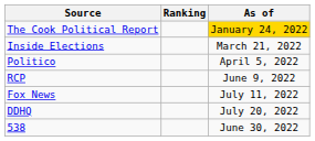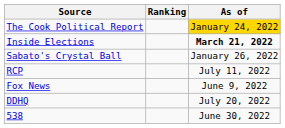 <table class="wikitable" style="text-align:center">
 <tr>
 <th>Source</th>
 <th>Ranking</th>
 <th>As of</th>
 </tr>
 <tr>
 <td align=left><a href='#'>The Cook Political Report</a></td>
 <td></td>
 <td style="background: gold;">January 24, 2022</td>
 </tr>
 <tr>
 <td align=left><a href='#'>Inside Elections</a></td>
 <td></td>
-<td>March 21, 2022</td>
+<td><strong>March 21, 2022</strong></td>
 </tr>
 <tr>
-<td align="left"><a href='#'>Politico</a></td>
+<td align=left><a href='#'>Sabato's Crystal Ball</a></td>
 <td></td>
-<td>April 5, 2022</td>
+<td>January 26, 2022</td>
 </tr>
 <tr>
 <td align="left"><a href='#'>RCP</a></td>
 <td></td>
-<td>June 9, 2022</td>
+<td>July 11, 2022</td>
 </tr>
 <tr>
 <td align=left><a href='#'>Fox News</a></td>
 <td></td>
-<td>July 11, 2022</td>
+<td>June 9, 2022</td>
 </tr>
 <tr>
 <td align="left"><a href='#'>DDHQ</a></td>
 <td></td>
 <td>July 20, 2022</td>
 </tr>
 <tr>
 <td align="left"><a href='#'>538</a></td>
 <td></td>
 <td>June 30, 2022</td>
 </tr>
 </table>
